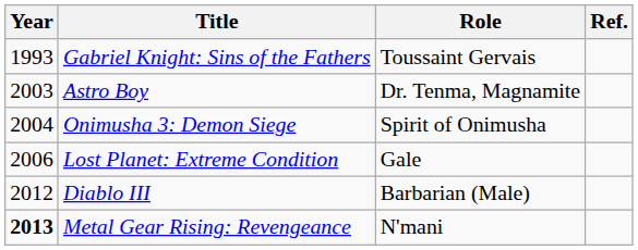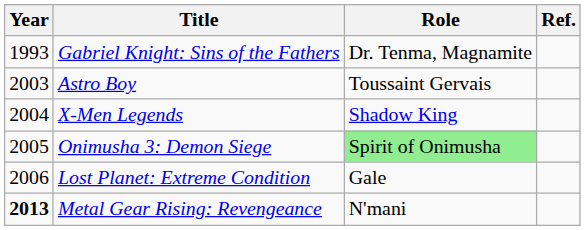 <table class="wikitable sortable">
 <tr>
 <th>Year</th>
 <th>Title</th>
 <th>Role</th>
 <th class=unsortable>Ref.</th>
 </tr>
 <tr>
 <td>1993</td>
 <td><em><a href='#'>Gabriel Knight: Sins of the Fathers</a></em></td>
-<td>Toussaint Gervais</td>
+<td>Dr. Tenma, Magnamite</td>
 <td></td>
 </tr>
 <tr>
 <td>2003</td>
 <td><em><a href='#'>Astro Boy</a></em></td>
-<td>Dr. Tenma, Magnamite</td>
+<td>Toussaint Gervais</td>
 <td></td>
 </tr>
 <tr>
 <td>2004</td>
+<td><em><a href='#'>X-Men Legends</a></em></td>
+<td><a href='#'>Shadow King</a></td>
+<td></td>
+</tr>
+<tr>
+<td>2005</td>
 <td><em><a href='#'>Onimusha 3: Demon Siege</a></em></td>
-<td>Spirit of Onimusha</td>
+<td style="background: lightgreen;">Spirit of Onimusha</td>
 <td></td>
 </tr>
 <tr>
 <td>2006</td>
 <td><em><a href='#'>Lost Planet: Extreme Condition</a></em></td>
 <td>Gale</td>
 <td></td>
 </tr>
 <tr>
-<td>2012</td>
-<td><em><a href='#'>Diablo III</a></em></td>
-<td>Barbarian (Male)</td>
-<td></td>
-</tr>
-<tr>
 <td><strong>2013</strong></td>
 <td><em><a href='#'>Metal Gear Rising: Revengeance</a></em></td>
 <td>N'mani</td>
 <td></td>
 </tr>
 </table>
